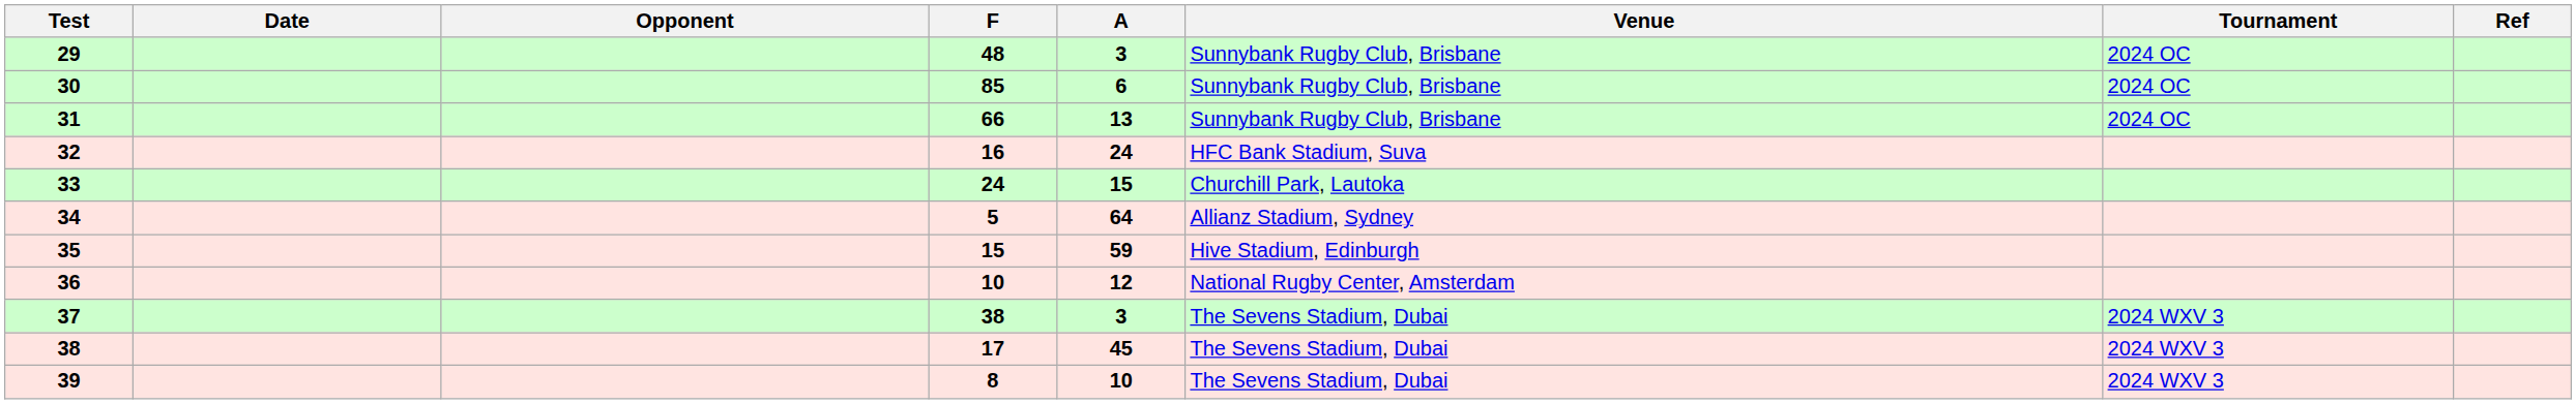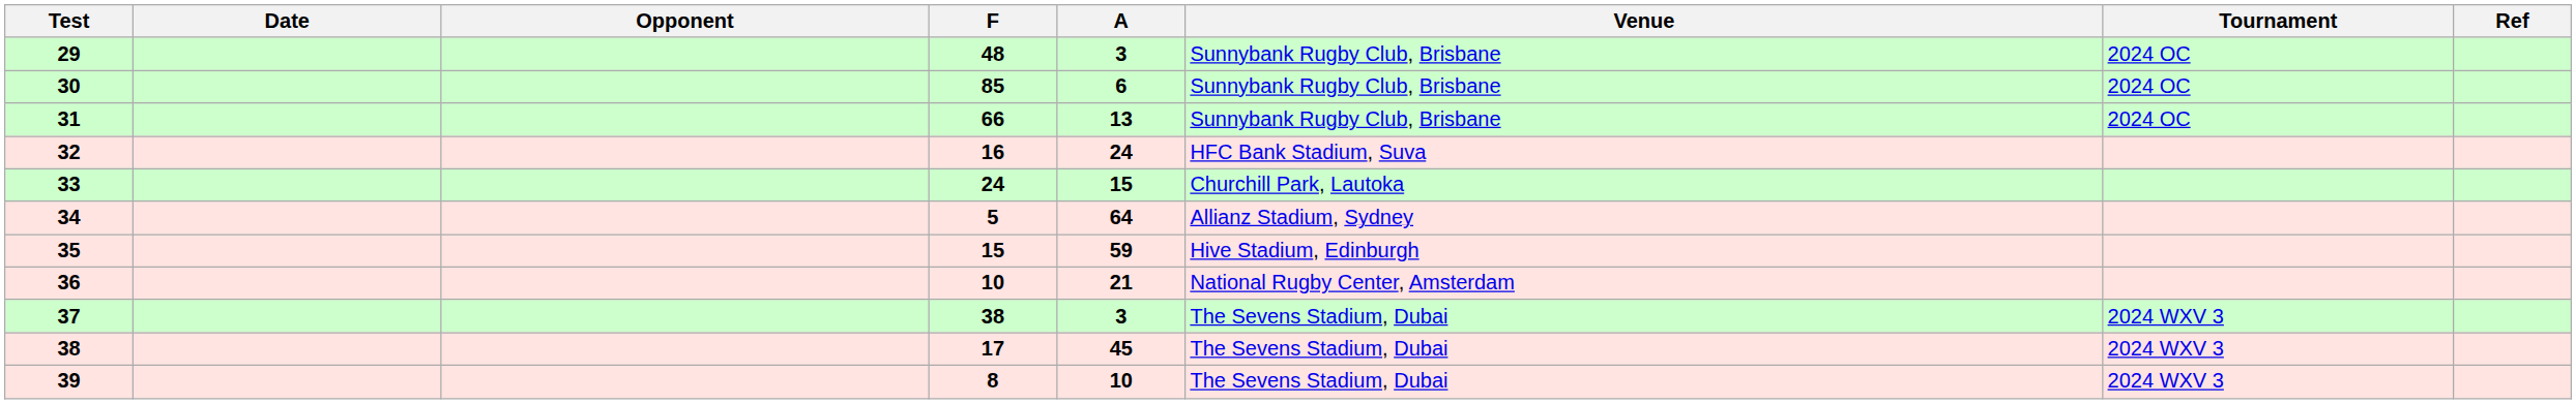 <table class="wikitable sortable" style="width:100%">
 <tr>
 <th style="width:5%">Test</th>
 <th style="width:12%">Date</th>
 <th style="width:19%">Opponent</th>
 <th style="width:5%">F</th>
 <th style="width:5%">A</th>
 <th>Venue</th>
 <th>Tournament</th>
 <th>Ref</th>
 </tr>
 <tr bgcolor=#ccffcc>
 <td align="center"><strong>29</strong></td>
 <td></td>
 <td></td>
 <td align="center"><strong>48</strong></td>
 <td align="center"><strong>3</strong></td>
 <td><a href='#'>Sunnybank Rugby Club</a>, <a href='#'>Brisbane</a></td>
 <td><a href='#'>2024 OC</a></td>
 <td></td>
 </tr>
 <tr bgcolor=#ccffcc>
 <td align="center"><strong>30</strong></td>
 <td></td>
 <td></td>
 <td align="center"><strong>85</strong></td>
 <td align="center"><strong>6</strong></td>
 <td><a href='#'>Sunnybank Rugby Club</a>, <a href='#'>Brisbane</a></td>
 <td><a href='#'>2024 OC</a></td>
 <td></td>
 </tr>
 <tr bgcolor="#ccffcc">
 <td align="center"><strong>31</strong></td>
 <td></td>
 <td></td>
 <td align="center"><strong>66</strong></td>
 <td align="center"><strong>13</strong></td>
 <td><a href='#'>Sunnybank Rugby Club</a>, <a href='#'>Brisbane</a></td>
 <td><a href='#'>2024 OC</a></td>
 <td></td>
 </tr>
 <tr bgcolor=FFE4E1>
 <td align="center"><strong>32</strong></td>
 <td></td>
 <td></td>
 <td align="center"><strong>16</strong></td>
 <td align="center"><strong>24</strong></td>
 <td><a href='#'>HFC Bank Stadium</a>, <a href='#'>Suva</a></td>
 <td></td>
 <td></td>
 </tr>
 <tr bgcolor="#ccffcc">
 <td align="center"><strong>33</strong></td>
 <td></td>
 <td></td>
 <td align="center"><strong>24</strong></td>
 <td align="center"><strong>15</strong></td>
 <td><a href='#'>Churchill Park</a>, <a href='#'>Lautoka</a></td>
 <td></td>
 <td></td>
 </tr>
 <tr bgcolor=FFE4E1>
 <td align="center"><strong>34</strong></td>
 <td></td>
 <td></td>
 <td align="center"><strong>5</strong></td>
 <td align="center"><strong>64</strong></td>
 <td><a href='#'>Allianz Stadium</a>, <a href='#'>Sydney</a></td>
 <td></td>
 <td></td>
 </tr>
 <tr bgcolor="FFE4E1">
 <td align="center"><strong>35</strong></td>
 <td></td>
 <td></td>
 <td align="center"><strong>15</strong></td>
 <td align="center"><strong>59</strong></td>
 <td><a href='#'>Hive Stadium</a>, <a href='#'>Edinburgh</a></td>
 <td></td>
 <td></td>
 </tr>
 <tr bgcolor="FFE4E1">
 <td align="center"><strong>36</strong></td>
 <td></td>
 <td></td>
 <td align="center"><strong>10</strong></td>
-<td align="center"><strong>12</strong></td>
+<td align="center"><strong>21</strong></td>
 <td><a href='#'>National Rugby Center</a>, <a href='#'>Amsterdam</a></td>
 <td></td>
 <td></td>
 </tr>
 <tr bgcolor="#ccffcc">
 <td align="center"><strong>37</strong></td>
 <td></td>
 <td></td>
 <td align="center"><strong>38</strong></td>
 <td align="center"><strong>3</strong></td>
 <td><a href='#'>The Sevens Stadium</a>, <a href='#'>Dubai</a></td>
 <td><a href='#'>2024 WXV 3</a></td>
 <td></td>
 </tr>
 <tr bgcolor="FFE4E1">
 <td align="center"><strong>38</strong></td>
 <td></td>
 <td></td>
 <td align="center"><strong>17</strong></td>
 <td align="center"><strong>45</strong></td>
 <td><a href='#'>The Sevens Stadium</a>, <a href='#'>Dubai</a></td>
 <td><a href='#'>2024 WXV 3</a></td>
 <td></td>
 </tr>
 <tr bgcolor="FFE4E1">
 <td align="center"><strong>39</strong></td>
 <td></td>
 <td></td>
 <td align="center"><strong>8</strong></td>
 <td align="center"><strong>10</strong></td>
 <td><a href='#'>The Sevens Stadium</a>, <a href='#'>Dubai</a></td>
 <td><a href='#'>2024 WXV 3</a></td>
 <td></td>
 </tr>
 </table>
